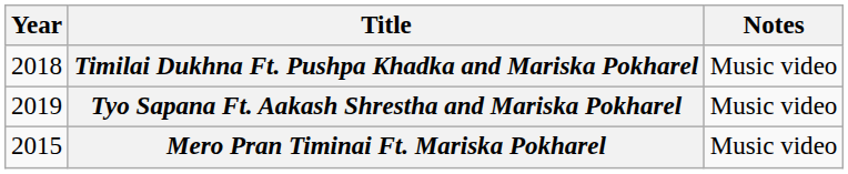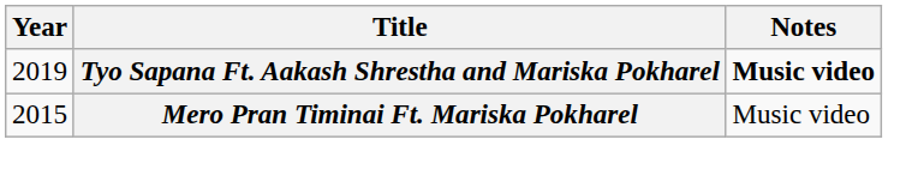 <table class="wikitable plainrowheaders sortable" style="text-align:left: 0;">
 <tr>
 <th scope="col">Year</th>
 <th scope="col">Title</th>
 <th scope="col">Notes</th>
 </tr>
 <tr>
-<td>2018</td>
-<th scope="row"><em>Timilai Dukhna Ft. Pushpa Khadka and Mariska Pokharel</em></th>
-<td>Music video</td>
-</tr>
-<tr>
 <td>2019</td>
 <th scope="row"><em>Tyo Sapana Ft. Aakash Shrestha and Mariska Pokharel</em></th>
-<td>Music video</td>
+<td><strong>Music video</strong></td>
 </tr>
 <tr>
 <td>2015</td>
 <th scope="row"><em>Mero Pran Timinai Ft. Mariska Pokharel</em></th>
 <td>Music video</td>
 </tr>
 </table>
